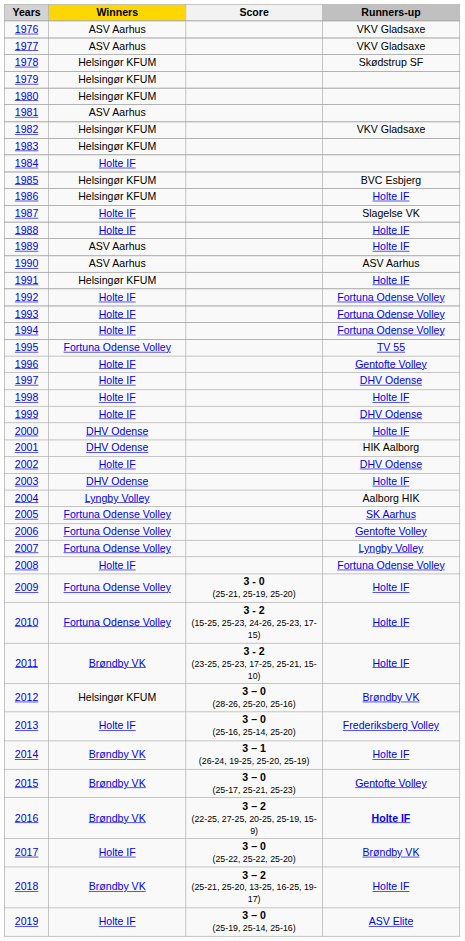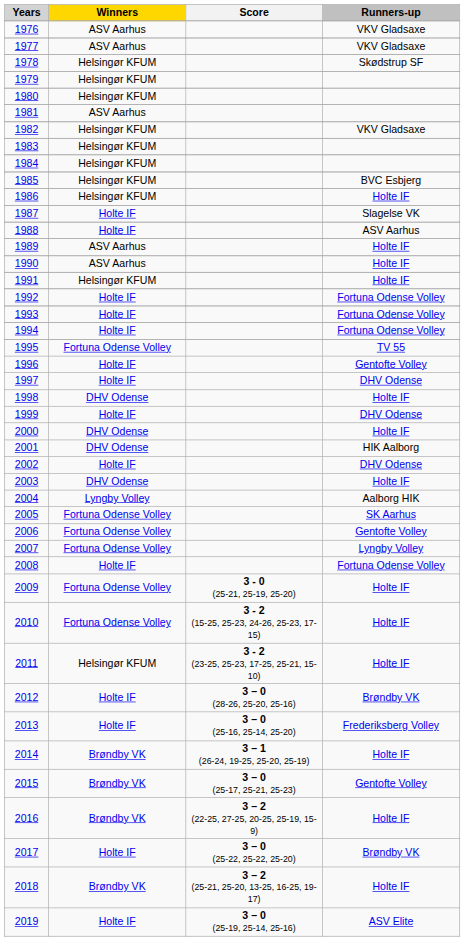 <table class="wikitable">
 <tr>
 <th width=60; style="background:#d3d3d3">Years</th>
 <th width=200; style="background:gold">Winners</th>
 <th width=200>Score</th>
 <th width=200; style="background:silver">Runners-up</th>
 </tr>
 <tr>
 </tr>
 <tr align=center>
 <td><a href='#'>1976</a></td>
 <td>ASV Aarhus</td>
 <td></td>
 <td>VKV Gladsaxe</td>
 </tr>
 <tr>
 </tr>
 <tr align=center>
 <td><a href='#'>1977</a></td>
 <td>ASV Aarhus</td>
 <td></td>
 <td>VKV Gladsaxe</td>
 </tr>
 <tr>
 </tr>
 <tr align=center>
 <td><a href='#'>1978</a></td>
 <td>Helsingør KFUM</td>
 <td></td>
 <td>Skødstrup SF</td>
 </tr>
 <tr>
 </tr>
 <tr align=center>
 <td><a href='#'>1979</a></td>
 <td>Helsingør KFUM</td>
 <td></td>
 <td></td>
 </tr>
 <tr>
 </tr>
 <tr align=center>
 <td><a href='#'>1980</a></td>
 <td>Helsingør KFUM</td>
 <td></td>
 <td></td>
 </tr>
 <tr>
 </tr>
 <tr align=center>
 <td><a href='#'>1981</a></td>
 <td>ASV Aarhus</td>
 <td></td>
 <td></td>
 </tr>
 <tr>
 </tr>
 <tr align=center>
 <td><a href='#'>1982</a></td>
 <td>Helsingør KFUM</td>
 <td></td>
 <td>VKV Gladsaxe</td>
 </tr>
 <tr>
 </tr>
 <tr align=center>
 <td><a href='#'>1983</a></td>
 <td>Helsingør KFUM</td>
 <td></td>
 <td></td>
 </tr>
 <tr>
 </tr>
 <tr align=center>
 <td><a href='#'>1984</a></td>
-<td><a href='#'>Holte IF</a></td>
+<td>Helsingør KFUM</td>
 <td></td>
 <td></td>
 </tr>
 <tr>
 </tr>
 <tr align=center>
 <td><a href='#'>1985</a></td>
 <td>Helsingør KFUM</td>
 <td></td>
 <td>BVC Esbjerg</td>
 </tr>
 <tr>
 </tr>
 <tr align=center>
 <td><a href='#'>1986</a></td>
 <td>Helsingør KFUM</td>
 <td></td>
 <td><a href='#'>Holte IF</a></td>
 </tr>
 <tr>
 </tr>
 <tr align=center>
 <td><a href='#'>1987</a></td>
 <td><a href='#'>Holte IF</a></td>
 <td></td>
 <td>Slagelse VK</td>
 </tr>
 <tr>
 </tr>
 <tr align=center>
 <td><a href='#'>1988</a></td>
 <td><a href='#'>Holte IF</a></td>
 <td></td>
-<td><a href='#'>Holte IF</a></td>
+<td>ASV Aarhus</td>
 </tr>
 <tr>
 </tr>
 <tr align=center>
 <td><a href='#'>1989</a></td>
 <td>ASV Aarhus</td>
 <td></td>
 <td><a href='#'>Holte IF</a></td>
 </tr>
 <tr>
 </tr>
 <tr align=center>
 <td><a href='#'>1990</a></td>
 <td>ASV Aarhus</td>
 <td></td>
-<td>ASV Aarhus</td>
+<td><a href='#'>Holte IF</a></td>
 </tr>
 <tr>
 </tr>
 <tr align=center>
 <td><a href='#'>1991</a></td>
 <td>Helsingør KFUM</td>
 <td></td>
 <td><a href='#'>Holte IF</a></td>
 </tr>
 <tr>
 </tr>
 <tr align=center>
 <td><a href='#'>1992</a></td>
 <td><a href='#'>Holte IF</a></td>
 <td></td>
 <td><a href='#'>Fortuna Odense Volley</a></td>
 </tr>
 <tr>
 </tr>
 <tr align=center>
 <td><a href='#'>1993</a></td>
 <td><a href='#'>Holte IF</a></td>
 <td></td>
 <td><a href='#'>Fortuna Odense Volley</a></td>
 </tr>
 <tr>
 </tr>
 <tr align=center>
 <td><a href='#'>1994</a></td>
 <td><a href='#'>Holte IF</a></td>
 <td></td>
 <td><a href='#'>Fortuna Odense Volley</a></td>
 </tr>
 <tr>
 </tr>
 <tr align=center>
 <td><a href='#'>1995</a></td>
 <td><a href='#'>Fortuna Odense Volley</a></td>
 <td></td>
 <td><a href='#'>TV 55</a></td>
 </tr>
 <tr align=center>
 <td><a href='#'>1996</a></td>
 <td><a href='#'>Holte IF</a></td>
 <td></td>
 <td><a href='#'>Gentofte Volley</a></td>
 </tr>
 <tr align=center>
 <td><a href='#'>1997</a></td>
 <td><a href='#'>Holte IF</a></td>
 <td></td>
 <td><a href='#'>DHV Odense</a></td>
 </tr>
 <tr align=center>
 <td><a href='#'>1998</a></td>
-<td><a href='#'>Holte IF</a></td>
+<td><a href='#'>DHV Odense</a></td>
 <td></td>
 <td><a href='#'>Holte IF</a></td>
 </tr>
 <tr align=center>
 <td><a href='#'>1999</a></td>
 <td><a href='#'>Holte IF</a></td>
 <td></td>
 <td><a href='#'>DHV Odense</a></td>
 </tr>
 <tr align=center>
 <td><a href='#'>2000</a></td>
 <td><a href='#'>DHV Odense</a></td>
 <td></td>
 <td><a href='#'>Holte IF</a></td>
 </tr>
 <tr align=center>
 <td><a href='#'>2001</a></td>
 <td><a href='#'>DHV Odense</a></td>
 <td></td>
 <td>HIK Aalborg</td>
 </tr>
 <tr align=center>
 <td><a href='#'>2002</a></td>
 <td><a href='#'>Holte IF</a></td>
 <td></td>
 <td><a href='#'>DHV Odense</a></td>
 </tr>
 <tr align=center>
 <td><a href='#'>2003</a></td>
 <td><a href='#'>DHV Odense</a></td>
 <td></td>
 <td><a href='#'>Holte IF</a></td>
 </tr>
 <tr align=center>
 <td><a href='#'>2004</a></td>
 <td><a href='#'>Lyngby Volley</a></td>
 <td></td>
 <td>Aalborg HIK</td>
 </tr>
 <tr align=center>
 <td><a href='#'>2005</a></td>
 <td><a href='#'>Fortuna Odense Volley</a></td>
 <td></td>
 <td><a href='#'>SK Aarhus</a></td>
 </tr>
 <tr align=center>
 <td><a href='#'>2006</a></td>
 <td><a href='#'>Fortuna Odense Volley</a></td>
 <td></td>
 <td><a href='#'>Gentofte Volley</a></td>
 </tr>
 <tr align=center>
 <td><a href='#'>2007</a></td>
 <td><a href='#'>Fortuna Odense Volley</a></td>
 <td></td>
 <td><a href='#'>Lyngby Volley</a></td>
 </tr>
 <tr align=center>
 <td><a href='#'>2008</a></td>
 <td><a href='#'>Holte IF</a></td>
 <td></td>
 <td><a href='#'>Fortuna Odense Volley</a></td>
 </tr>
 <tr align=center>
 <td><a href='#'>2009</a></td>
 <td><a href='#'>Fortuna Odense Volley</a></td>
 <td><strong>3 - 0</strong><br><small>(25-21, 25-19, 25-20)</small></td>
 <td><a href='#'>Holte IF</a></td>
 </tr>
 <tr align=center>
 <td><a href='#'>2010</a></td>
 <td><a href='#'>Fortuna Odense Volley</a></td>
 <td><strong>3 - 2</strong><br><small>(15-25, 25-23, 24-26, 25-23, 17-15)</small></td>
 <td><a href='#'>Holte IF</a></td>
 </tr>
 <tr align=center>
 <td><a href='#'>2011</a></td>
-<td><a href='#'>Brøndby VK</a></td>
+<td>Helsingør KFUM</td>
 <td><strong>3 - 2</strong><br><small>(23-25, 25-23, 17-25, 25-21, 15-10)</small></td>
 <td><a href='#'>Holte IF</a></td>
 </tr>
 <tr align=center>
 <td><a href='#'>2012</a></td>
-<td>Helsingør KFUM</td>
+<td><a href='#'>Holte IF</a></td>
 <td><strong>3 – 0</strong><br><small>(28-26, 25-20, 25-16)</small></td>
 <td><a href='#'>Brøndby VK</a></td>
 </tr>
 <tr align=center>
 <td><a href='#'>2013</a></td>
 <td><a href='#'>Holte IF</a></td>
 <td><strong>3 – 0</strong><br><small>(25-16, 25-14, 25-20)</small></td>
 <td><a href='#'>Frederiksberg Volley</a></td>
 </tr>
 <tr align=center>
 <td><a href='#'>2014</a></td>
 <td><a href='#'>Brøndby VK</a></td>
 <td><strong>3 – 1</strong><br><small>(26-24, 19-25, 25-20, 25-19)</small></td>
 <td><a href='#'>Holte IF</a></td>
 </tr>
 <tr align=center>
 <td><a href='#'>2015</a></td>
 <td><a href='#'>Brøndby VK</a></td>
 <td><strong>3 – 0</strong><br><small>(25-17, 25-21, 25-23)</small></td>
 <td><a href='#'>Gentofte Volley</a></td>
 </tr>
 <tr align=center>
 <td><a href='#'>2016</a></td>
 <td><a href='#'>Brøndby VK</a></td>
 <td><strong>3 – 2</strong><br><small>(22-25, 27-25, 20-25, 25-19, 15-9)</small></td>
-<td><strong><a href='#'>Holte IF</a></strong></td>
+<td><a href='#'>Holte IF</a></td>
 </tr>
 <tr align=center>
 <td><a href='#'>2017</a></td>
 <td><a href='#'>Holte IF</a></td>
 <td><strong>3 – 0</strong><br><small>(25-22, 25-22, 25-20)</small></td>
 <td><a href='#'>Brøndby VK</a></td>
 </tr>
 <tr align=center>
 <td><a href='#'>2018</a></td>
 <td><a href='#'>Brøndby VK</a></td>
 <td><strong>3 – 2</strong><br><small>(25-21, 25-20, 13-25, 16-25, 19-17)</small></td>
 <td><a href='#'>Holte IF</a></td>
 </tr>
 <tr align=center>
 <td><a href='#'>2019</a></td>
 <td><a href='#'>Holte IF</a></td>
 <td><strong>3 – 0</strong><br><small>(25-19, 25-14, 25-16)</small></td>
 <td><a href='#'>ASV Elite</a></td>
 </tr>
 </table>
